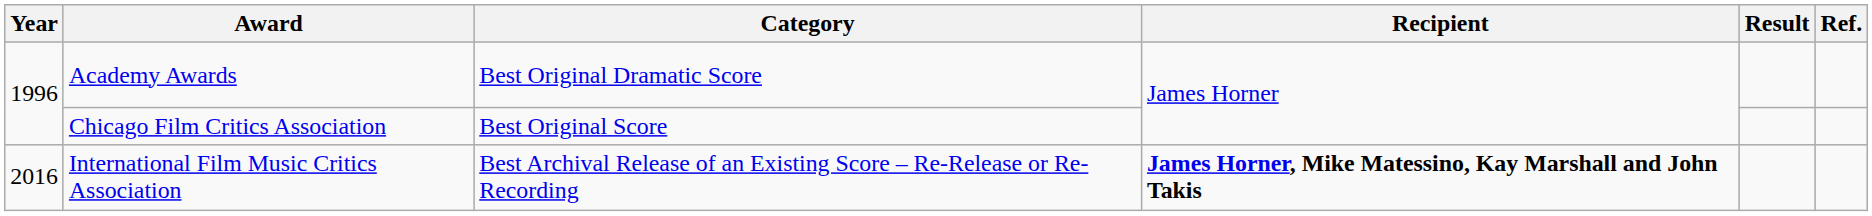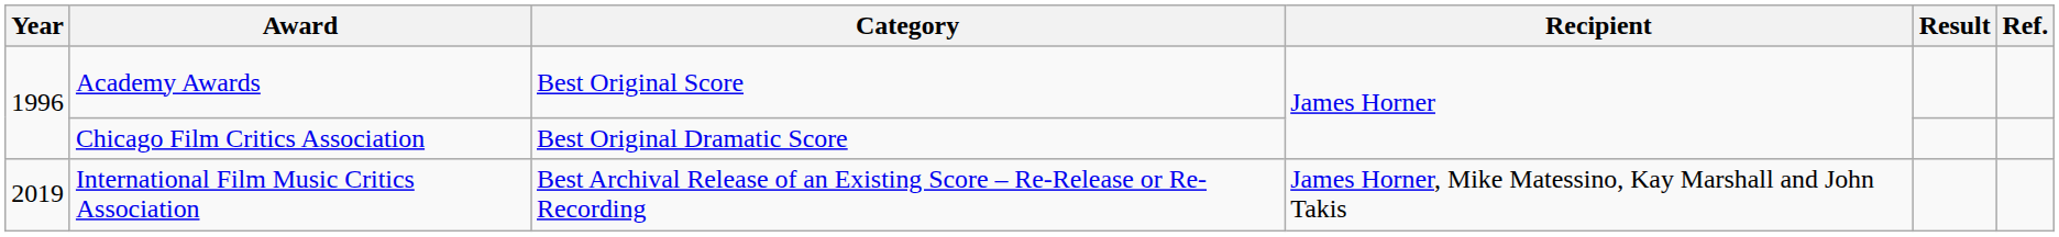 <table class="wikitable" style="width:99%;">
 <tr>
 <th>Year</th>
 <th>Award</th>
 <th>Category</th>
 <th>Recipient</th>
 <th>Result</th>
 <th>Ref.</th>
 </tr>
 <tr>
 <td rowspan="2">1996</td>
 <td><a href='#'>Academy Awards</a></td>
-<td><a href='#'>Best Original Dramatic Score</a></td>
+<td><a href='#'>Best Original Score</a></td>
 <td rowspan="2"><a href='#'>James Horner</a></td>
 <td></td>
 <td style="text-align:center;"><br><br></td>
 </tr>
 <tr>
 <td><a href='#'>Chicago Film Critics Association</a></td>
-<td><a href='#'>Best Original Score</a></td>
+<td><a href='#'>Best Original Dramatic Score</a></td>
 <td></td>
 <td style="text-align:center;"><br></td>
 </tr>
 <tr>
-<td>2016</td>
+<td>2019</td>
 <td><a href='#'>International Film Music Critics Association</a></td>
 <td><a href='#'>Best Archival Release of an Existing Score – Re-Release or Re-Recording</a></td>
-<td><strong><a href='#'>James Horner</a>, Mike Matessino, Kay Marshall and John Takis</strong></td>
+<td><a href='#'>James Horner</a>, Mike Matessino, Kay Marshall and John Takis</td>
 <td></td>
 <td rowspan="9" style="text-align:center;"><br></td>
 </tr>
 </table>
